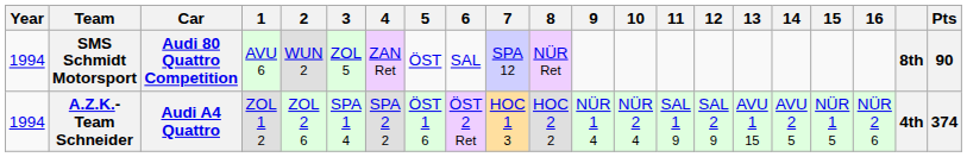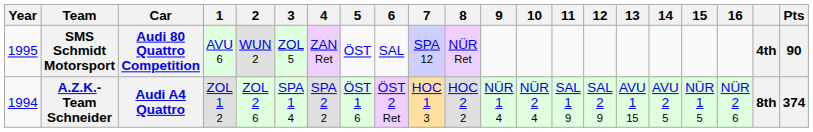 <table class="wikitable" style="text-align:center; font-size:85%">
 <tr>
 <th>Year</th>
 <th>Team</th>
 <th>Car</th>
 <th>1</th>
 <th>2</th>
 <th>3</th>
 <th>4</th>
 <th>5</th>
 <th>6</th>
 <th>7</th>
 <th>8</th>
 <th>9</th>
 <th>10</th>
 <th>11</th>
 <th>12</th>
 <th>13</th>
 <th>14</th>
 <th>15</th>
 <th>16</th>
 <th></th>
 <th>Pts</th>
 </tr>
 <tr>
-<td><a href='#'>1994</a></td>
+<td><a href='#'>1995</a></td>
 <th>SMS Schmidt Motorsport</th>
 <th><a href='#'>Audi 80 Quattro Competition</a></th>
 <td style="background:#DFFFDF;"><a href='#'>AVU</a><br><small>6</small></td>
 <td style="background:#DFDFDF;"><a href='#'>WUN</a><br><small>2</small></td>
 <td style="background:#DFFFDF;"><a href='#'>ZOL</a><br><small>5</small></td>
 <td style="background:#EFCFFF;"><a href='#'>ZAN</a><br><small>Ret</small></td>
 <td><a href='#'>ÖST</a></td>
 <td><a href='#'>SAL</a></td>
 <td style="background:#CFCFFF;"><a href='#'>SPA</a><br><small>12</small></td>
 <td style="background:#EFCFFF;"><a href='#'>NÜR</a><br><small>Ret</small></td>
 <td></td>
 <td></td>
 <td></td>
 <td></td>
 <td></td>
 <td></td>
 <td></td>
 <td></td>
-<th>8th</th>
+<th>4th</th>
 <th>90</th>
 </tr>
 <tr>
 <td><a href='#'>1994</a></td>
 <th><a href='#'>A.Z.K.</a>-Team Schneider</th>
 <th><a href='#'>Audi A4 Quattro</a></th>
 <td style="background:#DFDFDF;"><a href='#'>ZOL<br>1</a><br><small>2</small></td>
 <td style="background:#DFFFDF;"><a href='#'>ZOL<br>2</a><br><small>6</small></td>
 <td style="background:#DFFFDF;"><a href='#'>SPA<br>1</a><br><small>4</small></td>
 <td style="background:#DFDFDF;"><a href='#'>SPA<br>2</a><br><small>2</small></td>
 <td style="background:#DFFFDF;"><a href='#'>ÖST<br>1</a><br><small>6</small></td>
 <td style="background:#EFCFFF;"><a href='#'>ÖST<br>2</a><br><small>Ret</small></td>
 <td style="background:#FFDF9F;"><a href='#'>HOC<br>1</a><br><small>3</small></td>
 <td style="background:#DFDFDF;"><a href='#'>HOC<br>2</a><br><small>2</small></td>
 <td style="background:#DFFFDF;"><a href='#'>NÜR<br>1</a><br><small>4</small></td>
 <td style="background:#DFFFDF;"><a href='#'>NÜR<br>2</a><br><small>4</small></td>
 <td style="background:#DFFFDF;"><a href='#'>SAL<br>1</a><br><small>9</small></td>
 <td style="background:#DFFFDF;"><a href='#'>SAL<br>2</a><br><small>9</small></td>
 <td style="background:#DFFFDF;"><a href='#'>AVU<br>1</a><br><small>15</small></td>
 <td style="background:#DFFFDF;"><a href='#'>AVU<br>2</a><br><small>5</small></td>
 <td style="background:#DFFFDF;"><a href='#'>NÜR<br>1</a><br><small>5</small></td>
 <td style="background:#DFFFDF;"><a href='#'>NÜR<br>2</a><br><small>6</small></td>
-<th>4th</th>
+<th>8th</th>
 <th>374</th>
 </tr>
 </table>
